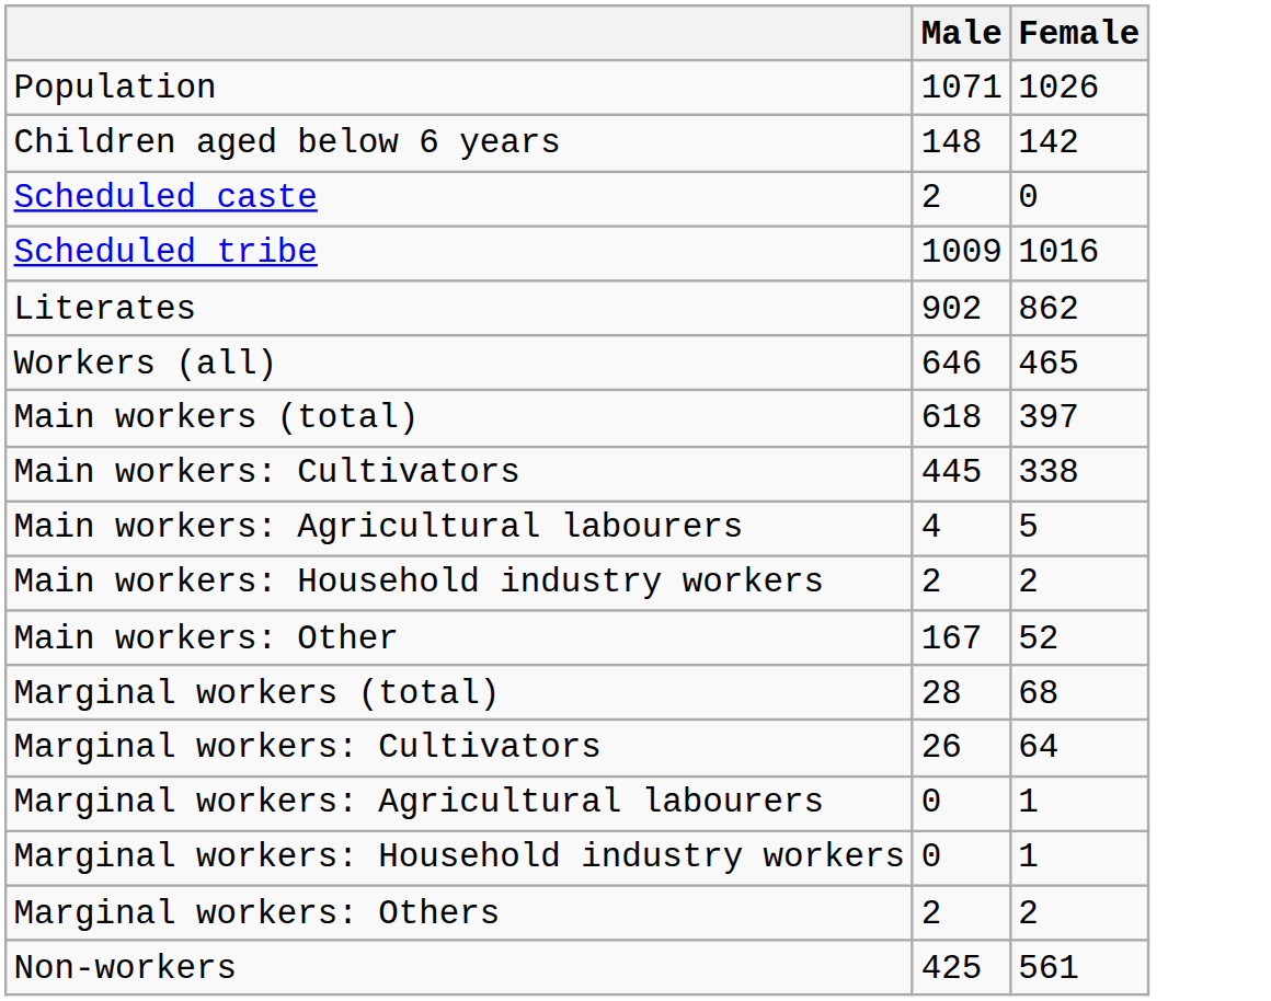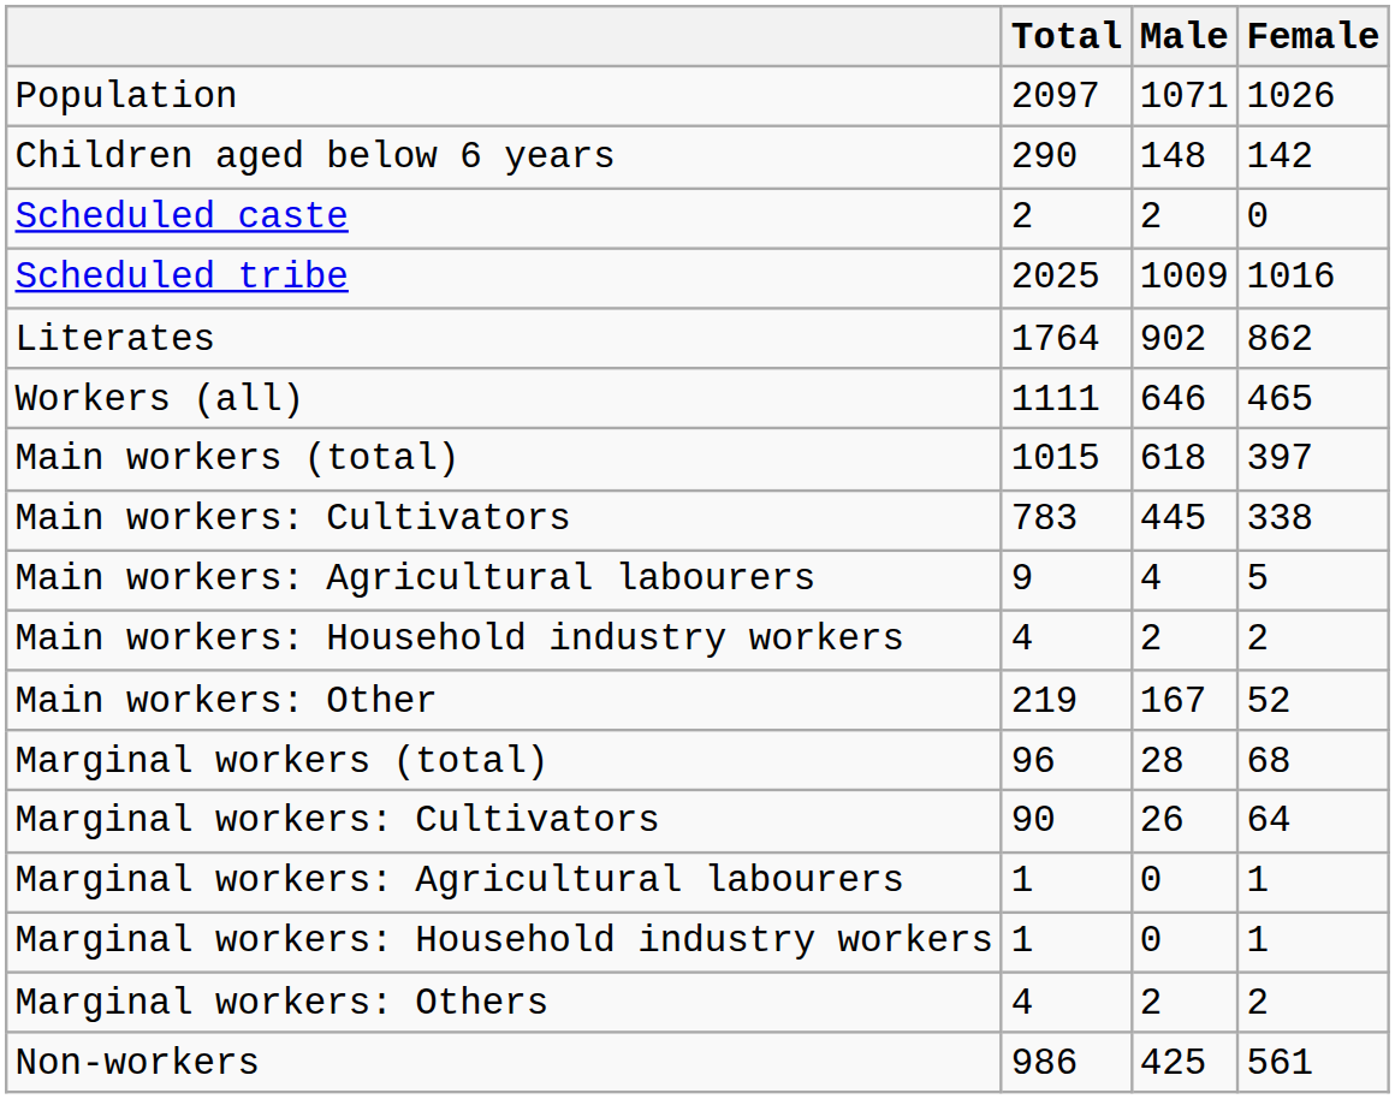 <table class="wikitable sortable">
 <tr>
 <th></th>
+<th>Total</th>
 <th>Male</th>
 <th>Female</th>
 </tr>
 <tr>
 <td>Population</td>
+<td>2097</td>
 <td>1071</td>
 <td>1026</td>
 </tr>
 <tr>
 <td>Children aged below 6 years</td>
+<td>290</td>
 <td>148</td>
 <td>142</td>
 </tr>
 <tr>
 <td><a href='#'>Scheduled caste</a></td>
 <td>2</td>
+<td>2</td>
 <td>0</td>
 </tr>
 <tr>
 <td><a href='#'>Scheduled tribe</a></td>
+<td>2025</td>
 <td>1009</td>
 <td>1016</td>
 </tr>
 <tr>
 <td>Literates</td>
+<td>1764</td>
 <td>902</td>
 <td>862</td>
 </tr>
 <tr>
 <td>Workers (all)</td>
+<td>1111</td>
 <td>646</td>
 <td>465</td>
 </tr>
 <tr>
 <td>Main workers (total)</td>
+<td>1015</td>
 <td>618</td>
 <td>397</td>
 </tr>
 <tr>
 <td>Main workers: Cultivators</td>
+<td>783</td>
 <td>445</td>
 <td>338</td>
 </tr>
 <tr>
 <td>Main workers: Agricultural labourers</td>
+<td>9</td>
 <td>4</td>
 <td>5</td>
 </tr>
 <tr>
 <td>Main workers: Household industry workers</td>
+<td>4</td>
 <td>2</td>
 <td>2</td>
 </tr>
 <tr>
 <td>Main workers: Other</td>
+<td>219</td>
 <td>167</td>
 <td>52</td>
 </tr>
 <tr>
 <td>Marginal workers (total)</td>
+<td>96</td>
 <td>28</td>
 <td>68</td>
 </tr>
 <tr>
 <td>Marginal workers: Cultivators</td>
+<td>90</td>
 <td>26</td>
 <td>64</td>
 </tr>
 <tr>
 <td>Marginal workers: Agricultural labourers</td>
+<td>1</td>
 <td>0</td>
 <td>1</td>
 </tr>
 <tr>
 <td>Marginal workers: Household industry workers</td>
+<td>1</td>
 <td>0</td>
 <td>1</td>
 </tr>
 <tr>
 <td>Marginal workers: Others</td>
+<td>4</td>
 <td>2</td>
 <td>2</td>
 </tr>
 <tr>
 <td>Non-workers</td>
+<td>986</td>
 <td>425</td>
 <td>561</td>
 </tr>
 </table>
